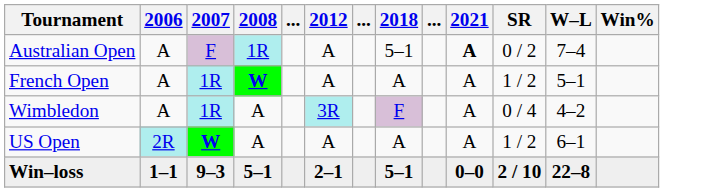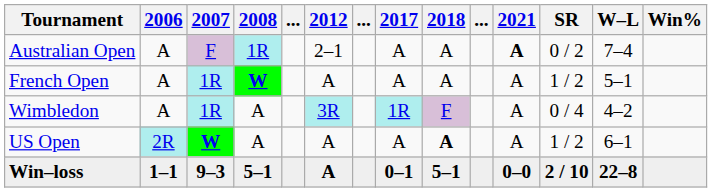 <table class=wikitable style=text-align:center>
 <tr>
 <th>Tournament</th>
 <th><a href='#'>2006</a></th>
 <th><a href='#'>2007</a></th>
 <th><a href='#'>2008</a></th>
 <th>...</th>
 <th><a href='#'>2012</a></th>
 <th>...</th>
+<th><a href='#'>2017</a></th>
 <th><a href='#'>2018</a></th>
 <th>...</th>
 <th><a href='#'>2021</a></th>
 <th>SR</th>
 <th>W–L</th>
 <th>Win%</th>
 </tr>
 <tr>
 <td align=left><a href='#'>Australian Open</a></td>
 <td>A</td>
 <td bgcolor=thistle><a href='#'>F</a></td>
 <td bgcolor=afeeee><a href='#'>1R</a></td>
 <td></td>
+<td>2–1</td>
+<td></td>
 <td>A</td>
-<td></td>
-<td>5–1</td>
+<td>A</td>
 <td></td>
 <td><strong>A</strong></td>
 <td>0 / 2</td>
 <td>7–4</td>
 <td></td>
 </tr>
 <tr>
 <td align=left><a href='#'>French Open</a></td>
 <td>A</td>
 <td bgcolor=afeeee><a href='#'>1R</a></td>
 <td bgcolor=lime><a href='#'><strong>W</strong></a></td>
 <td></td>
 <td>A</td>
 <td></td>
 <td>A</td>
+<td>A</td>
 <td></td>
 <td>A</td>
 <td>1 / 2</td>
 <td>5–1</td>
 <td></td>
 </tr>
 <tr>
 <td align=left><a href='#'>Wimbledon</a></td>
 <td>A</td>
 <td bgcolor=afeeee><a href='#'>1R</a></td>
 <td>A</td>
 <td></td>
 <td bgcolor=afeeee><a href='#'>3R</a></td>
 <td></td>
+<td bgcolor=afeeee><a href='#'>1R</a></td>
 <td bgcolor=thistle><a href='#'>F</a></td>
 <td></td>
 <td>A</td>
 <td>0 / 4</td>
 <td>4–2</td>
 <td></td>
 </tr>
 <tr>
 <td align=left><a href='#'>US Open</a></td>
 <td bgcolor=afeeee><a href='#'>2R</a></td>
 <td bgcolor=lime><a href='#'><strong>W</strong></a></td>
 <td>A</td>
 <td></td>
 <td>A</td>
 <td></td>
 <td>A</td>
+<td><strong>A</strong></td>
 <td></td>
 <td>A</td>
 <td>1 / 2</td>
 <td>6–1</td>
 <td></td>
 </tr>
 <tr style=background:#efefef;font-weight:bold>
 <td style=text-align:left>Win–loss</td>
 <td>1–1</td>
 <td>9–3</td>
 <td>5–1</td>
 <td></td>
-<td>2–1</td>
+<td>A</td>
 <td></td>
+<td>0–1</td>
 <td>5–1</td>
 <td></td>
 <td>0–0</td>
 <td>2 / 10</td>
 <td>22–8</td>
 <td></td>
 </tr>
 </table>
